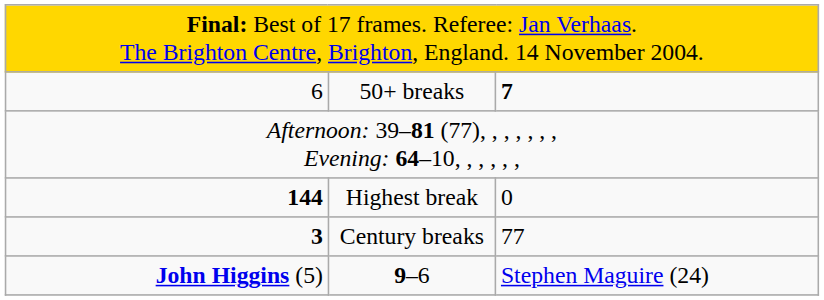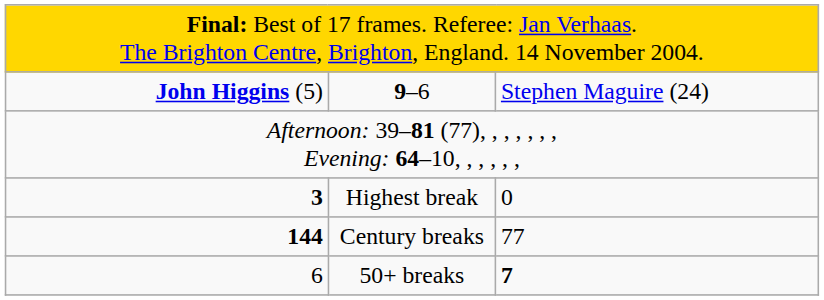 <table class="wikitable" style="font-size: 95%; margin: 1em auto 1em auto;">
 <tr>
 <td colspan="3" align="center" bgcolor="#ffd700"><strong>Final:</strong> Best of 17 frames. Referee: <a href='#'>Jan Verhaas</a>.<br><a href='#'>The Brighton Centre</a>, <a href='#'>Brighton</a>, England. 14 November 2004.</td>
+</tr>
+<tr>
+<td width="200" align="right"><strong><a href='#'>John Higgins</a></strong> (5)<br></td>
+<td width="100" align="center"><strong>9</strong>–6</td>
+<td width="200"><a href='#'>Stephen Maguire</a> (24)<br></td>
+</tr>
+<tr>
+<td colspan="3" align="center" style="font-size: 100%"><em>Afternoon:</em> 39–<strong>81</strong> (77), , , , , , ,  <br><em>Evening:</em> <strong>64</strong>–10, , , , , , </td>
+</tr>
+<tr>
+<td align="right"><strong>3</strong></td>
+<td align="center">Highest break</td>
+<td align="left">0</td>
+</tr>
+<tr>
+<td align="right"><strong>144</strong></td>
+<td align="center">Century breaks</td>
+<td align="left">77</td>
 </tr>
 <tr>
 <td align="right">6</td>
 <td align="center">50+ breaks</td>
 <td align="left"><strong>7</strong></td>
 </tr>
-<tr>
-<td colspan="3" align="center" style="font-size: 100%"><em>Afternoon:</em> 39–<strong>81</strong> (77), , , , , , ,  <br><em>Evening:</em> <strong>64</strong>–10, , , , , , </td>
-</tr>
-<tr>
-<td align="right"><strong>144</strong></td>
-<td align="center">Highest break</td>
-<td align="left">0</td>
-</tr>
-<tr>
-<td align="right"><strong>3</strong></td>
-<td align="center">Century breaks</td>
-<td align="left">77</td>
-</tr>
-<tr>
-<td width="200" align="right"><strong><a href='#'>John Higgins</a></strong> (5)<br></td>
-<td width="100" align="center"><strong>9</strong>–6</td>
-<td width="200"><a href='#'>Stephen Maguire</a> (24)<br></td>
-</tr>
 </table>
